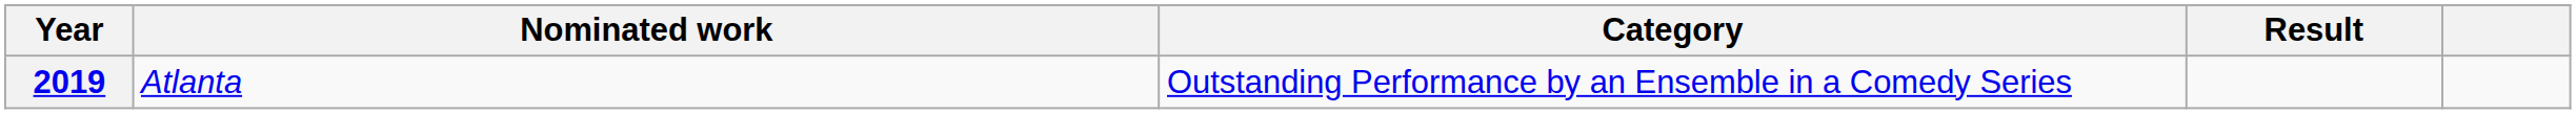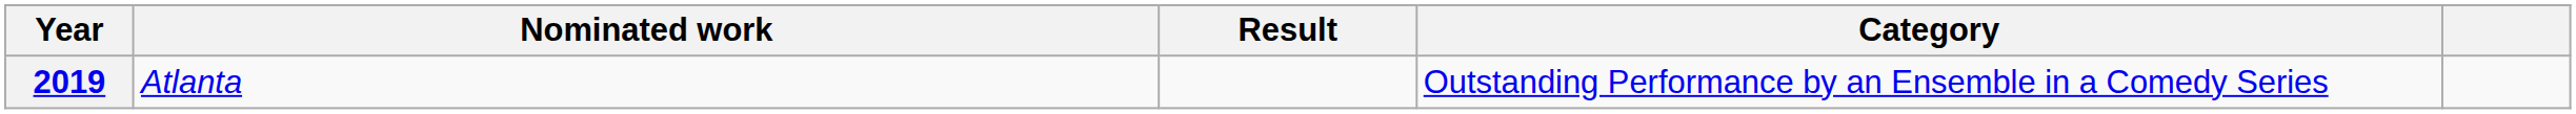 <table class="wikitable plainrowheaders" style="width:100%;">
 <tr>
 <th scope="col" style="width:5%;">Year</th>
 <th scope="col" style="width:40%;">Nominated work</th>
+<th scope="col" style="width:10%;">Result</th>
 <th scope="col" style="width:40%;">Category</th>
-<th scope="col" style="width:10%;">Result</th>
 <th scope="col" style="width:5%;"></th>
 </tr>
 <tr>
 <th scope="row" style="text-align:center;"><a href='#'>2019</a></th>
 <td><em><a href='#'>Atlanta</a></em></td>
+<td></td>
 <td><a href='#'>Outstanding Performance by an Ensemble in a Comedy Series</a></td>
-<td></td>
 <td style="text-align:center;"></td>
 </tr>
 </table>
